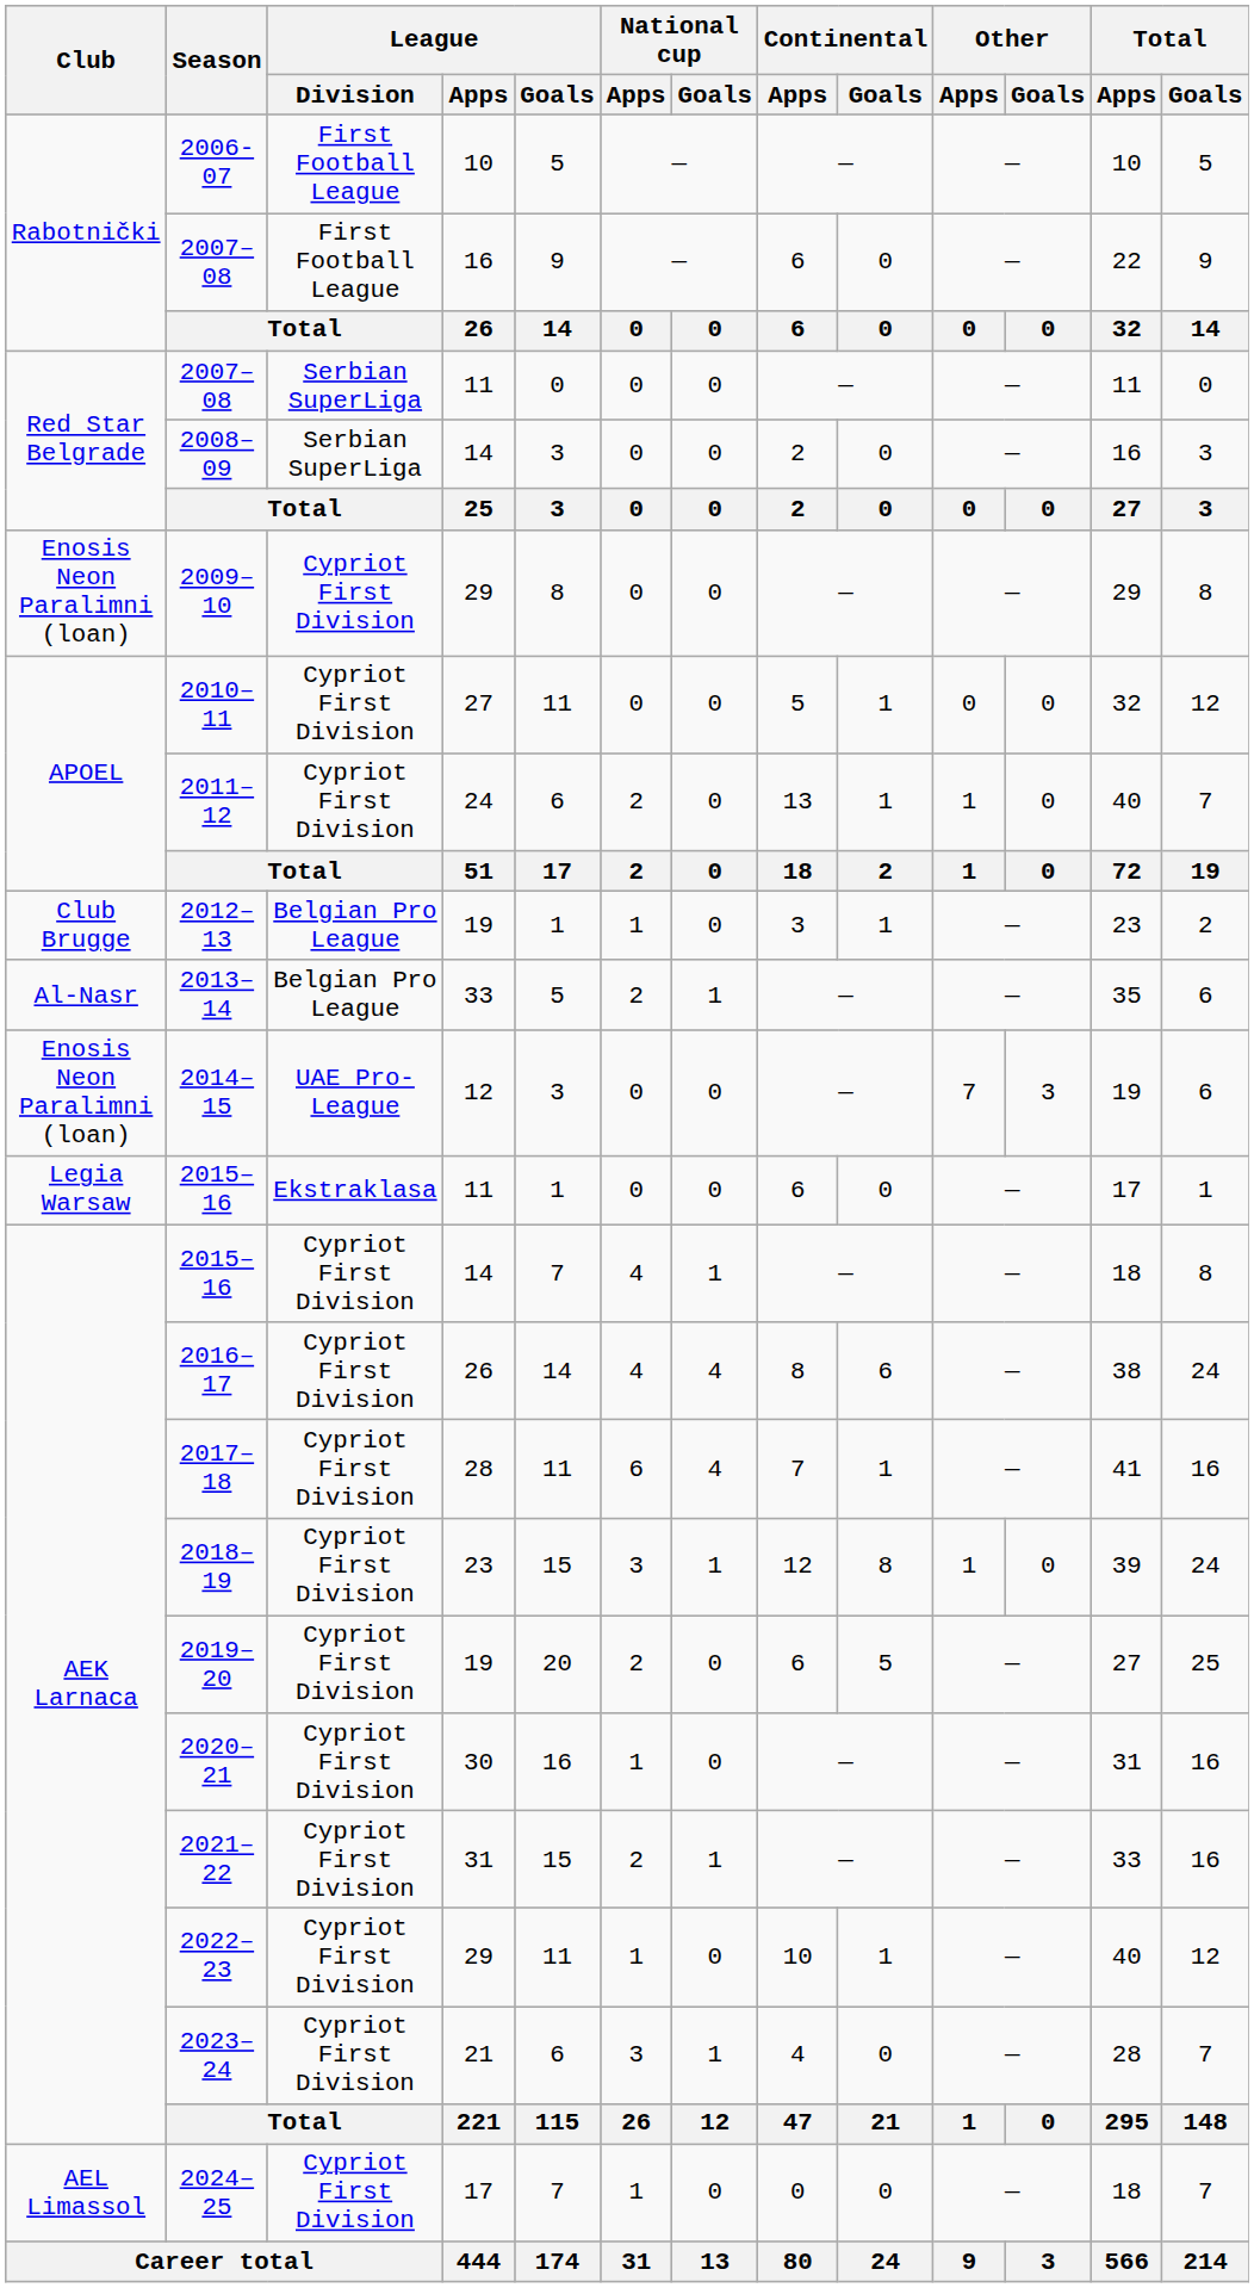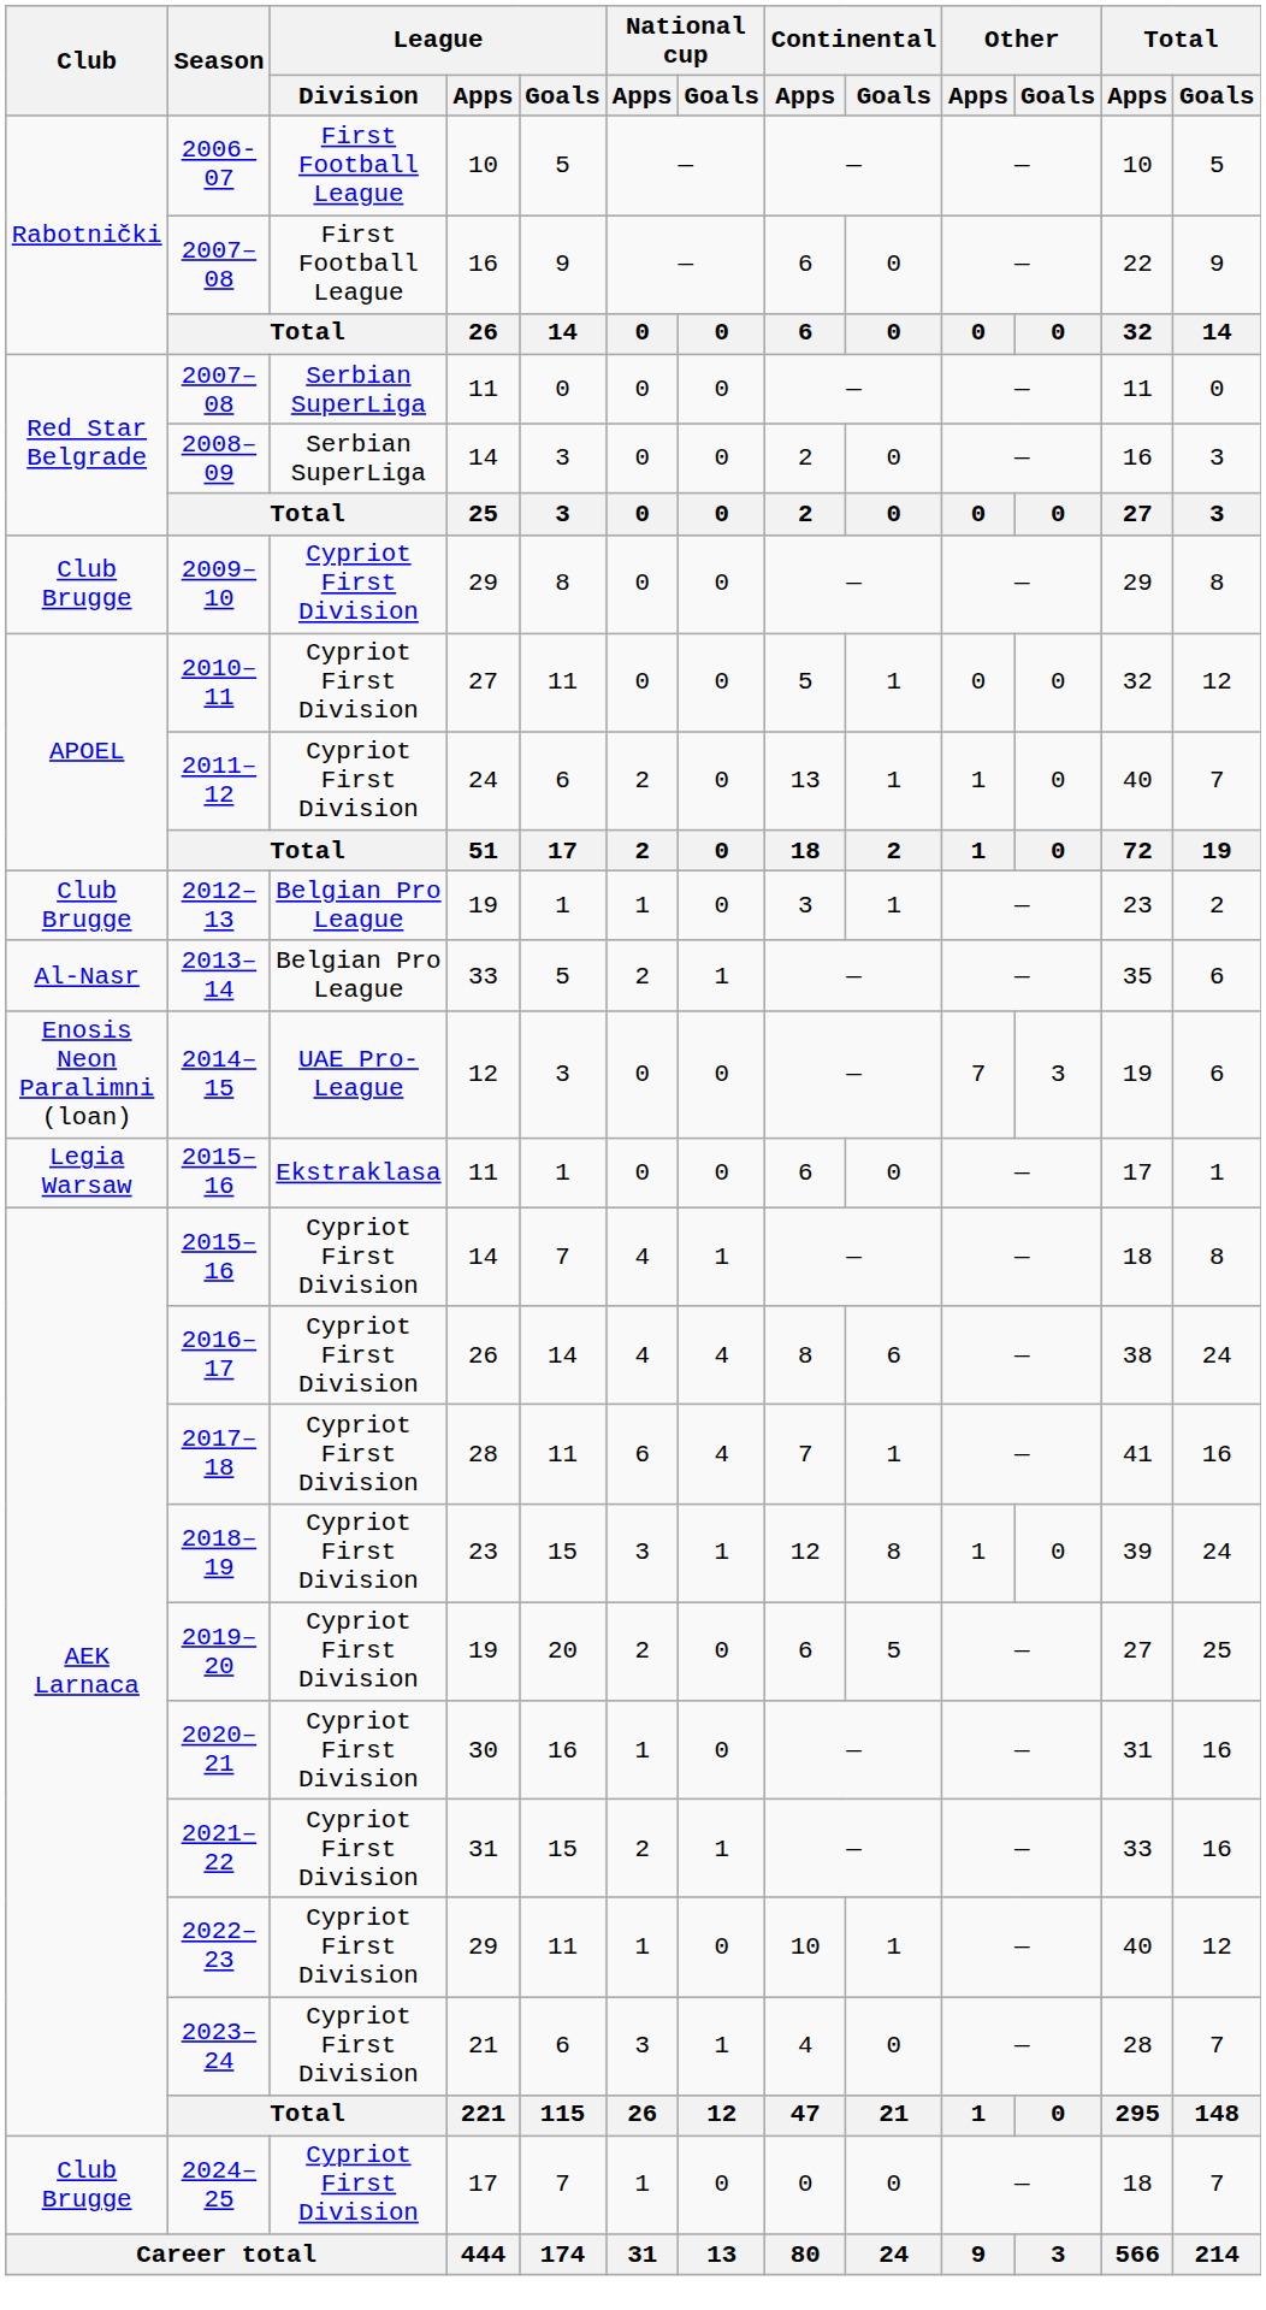 <table class="wikitable" style="text-align:center">
 <tr>
 <th rowspan="2">Club</th>
 <th rowspan="2">Season</th>
 <th colspan="3">League</th>
 <th colspan="2">National cup</th>
 <th colspan="2">Continental</th>
 <th colspan="2">Other</th>
 <th colspan="2">Total</th>
 </tr>
 <tr>
 <th>Division</th>
 <th>Apps</th>
 <th>Goals</th>
 <th>Apps</th>
 <th>Goals</th>
 <th>Apps</th>
 <th>Goals</th>
 <th>Apps</th>
 <th>Goals</th>
 <th>Apps</th>
 <th>Goals</th>
 </tr>
 <tr>
 <td rowspan="3"><a href='#'>Rabotnički</a></td>
 <td><a href='#'>2006-07</a></td>
 <td><a href='#'>First Football League</a></td>
 <td>10</td>
 <td>5</td>
 <td colspan="2">—</td>
 <td colspan="2">—</td>
 <td colspan="2">—</td>
 <td>10</td>
 <td>5</td>
 </tr>
 <tr>
 <td><a href='#'>2007–08</a></td>
 <td>First Football League</td>
 <td>16</td>
 <td>9</td>
 <td colspan="2">—</td>
 <td>6</td>
 <td>0</td>
 <td colspan="2">—</td>
 <td>22</td>
 <td>9</td>
 </tr>
 <tr>
 <th colspan="2">Total</th>
 <th>26</th>
 <th>14</th>
 <th>0</th>
 <th>0</th>
 <th>6</th>
 <th>0</th>
 <th>0</th>
 <th>0</th>
 <th>32</th>
 <th>14</th>
 </tr>
 <tr>
 <td rowspan="3"><a href='#'>Red Star Belgrade</a></td>
 <td><a href='#'>2007–08</a></td>
 <td><a href='#'>Serbian SuperLiga</a></td>
 <td>11</td>
 <td>0</td>
 <td>0</td>
 <td>0</td>
 <td colspan="2">—</td>
 <td colspan="2">—</td>
 <td>11</td>
 <td>0</td>
 </tr>
 <tr>
 <td><a href='#'>2008–09</a></td>
 <td>Serbian SuperLiga</td>
 <td>14</td>
 <td>3</td>
 <td>0</td>
 <td>0</td>
 <td>2</td>
 <td>0</td>
 <td colspan="2">—</td>
 <td>16</td>
 <td>3</td>
 </tr>
 <tr>
 <th colspan="2">Total</th>
 <th>25</th>
 <th>3</th>
 <th>0</th>
 <th>0</th>
 <th>2</th>
 <th>0</th>
 <th>0</th>
 <th>0</th>
 <th>27</th>
 <th>3</th>
 </tr>
 <tr>
-<td><a href='#'>Enosis Neon Paralimni</a> (loan)</td>
+<td><a href='#'>Club Brugge</a></td>
 <td><a href='#'>2009–10</a></td>
 <td><a href='#'>Cypriot First Division</a></td>
 <td>29</td>
 <td>8</td>
 <td>0</td>
 <td>0</td>
 <td colspan="2">—</td>
 <td colspan="2">—</td>
 <td>29</td>
 <td>8</td>
 </tr>
 <tr>
 <td rowspan="3"><a href='#'>APOEL</a></td>
 <td><a href='#'>2010–11</a></td>
 <td>Cypriot First Division</td>
 <td>27</td>
 <td>11</td>
 <td>0</td>
 <td>0</td>
 <td>5</td>
 <td>1</td>
 <td>0</td>
 <td>0</td>
 <td>32</td>
 <td>12</td>
 </tr>
 <tr>
 <td><a href='#'>2011–12</a></td>
 <td>Cypriot First Division</td>
 <td>24</td>
 <td>6</td>
 <td>2</td>
 <td>0</td>
 <td>13</td>
 <td>1</td>
 <td>1</td>
 <td>0</td>
 <td>40</td>
 <td>7</td>
 </tr>
 <tr>
 <th colspan="2">Total</th>
 <th>51</th>
 <th>17</th>
 <th>2</th>
 <th>0</th>
 <th>18</th>
 <th>2</th>
 <th>1</th>
 <th>0</th>
 <th>72</th>
 <th>19</th>
 </tr>
 <tr>
 <td><a href='#'>Club Brugge</a></td>
 <td><a href='#'>2012–13</a></td>
 <td><a href='#'>Belgian Pro League</a></td>
 <td>19</td>
 <td>1</td>
 <td>1</td>
 <td>0</td>
 <td>3</td>
 <td>1</td>
 <td colspan="2">—</td>
 <td>23</td>
 <td>2</td>
 </tr>
 <tr>
 <td><a href='#'>Al-Nasr</a></td>
 <td><a href='#'>2013–14</a></td>
 <td>Belgian Pro League</td>
 <td>33</td>
 <td>5</td>
 <td>2</td>
 <td>1</td>
 <td colspan="2">—</td>
 <td colspan="2">—</td>
 <td>35</td>
 <td>6</td>
 </tr>
 <tr>
 <td><a href='#'>Enosis Neon Paralimni</a> (loan)</td>
 <td><a href='#'>2014–15</a></td>
 <td><a href='#'>UAE Pro-League</a></td>
 <td>12</td>
 <td>3</td>
 <td>0</td>
 <td>0</td>
 <td colspan="2">—</td>
 <td>7</td>
 <td>3</td>
 <td>19</td>
 <td>6</td>
 </tr>
 <tr>
 <td><a href='#'>Legia Warsaw</a></td>
 <td><a href='#'>2015–16</a></td>
 <td><a href='#'>Ekstraklasa</a></td>
 <td>11</td>
 <td>1</td>
 <td>0</td>
 <td>0</td>
 <td>6</td>
 <td>0</td>
 <td colspan="2">—</td>
 <td>17</td>
 <td>1</td>
 </tr>
 <tr>
 <td rowspan=10><a href='#'>AEK Larnaca</a></td>
 <td><a href='#'>2015–16</a></td>
 <td>Cypriot First Division</td>
 <td>14</td>
 <td>7</td>
 <td>4</td>
 <td>1</td>
 <td colspan="2">—</td>
 <td colspan="2">—</td>
 <td>18</td>
 <td>8</td>
 </tr>
 <tr>
 <td><a href='#'>2016–17</a></td>
 <td>Cypriot First Division</td>
 <td>26</td>
 <td>14</td>
 <td>4</td>
 <td>4</td>
 <td>8</td>
 <td>6</td>
 <td colspan="2">—</td>
 <td>38</td>
 <td>24</td>
 </tr>
 <tr>
 <td><a href='#'>2017–18</a></td>
 <td>Cypriot First Division</td>
 <td>28</td>
 <td>11</td>
 <td>6</td>
 <td>4</td>
 <td>7</td>
 <td>1</td>
 <td colspan="2">—</td>
 <td>41</td>
 <td>16</td>
 </tr>
 <tr>
 <td><a href='#'>2018–19</a></td>
 <td>Cypriot First Division</td>
 <td>23</td>
 <td>15</td>
 <td>3</td>
 <td>1</td>
 <td>12</td>
 <td>8</td>
 <td>1</td>
 <td>0</td>
 <td>39</td>
 <td>24</td>
 </tr>
 <tr>
 <td><a href='#'>2019–20</a></td>
 <td>Cypriot First Division</td>
 <td>19</td>
 <td>20</td>
 <td>2</td>
 <td>0</td>
 <td>6</td>
 <td>5</td>
 <td colspan="2">—</td>
 <td>27</td>
 <td>25</td>
 </tr>
 <tr>
 <td><a href='#'>2020–21</a></td>
 <td>Cypriot First Division</td>
 <td>30</td>
 <td>16</td>
 <td>1</td>
 <td>0</td>
 <td colspan="2">—</td>
 <td colspan="2">—</td>
 <td>31</td>
 <td>16</td>
 </tr>
 <tr>
 <td><a href='#'>2021–22</a></td>
 <td>Cypriot First Division</td>
 <td>31</td>
 <td>15</td>
 <td>2</td>
 <td>1</td>
 <td colspan="2">—</td>
 <td colspan="2">—</td>
 <td>33</td>
 <td>16</td>
 </tr>
 <tr>
 <td><a href='#'>2022–23</a></td>
 <td>Cypriot First Division</td>
 <td>29</td>
 <td>11</td>
 <td>1</td>
 <td>0</td>
 <td>10</td>
 <td>1</td>
 <td colspan="2">—</td>
 <td>40</td>
 <td>12</td>
 </tr>
 <tr>
 <td><a href='#'>2023–24</a></td>
 <td>Cypriot First Division</td>
 <td>21</td>
 <td>6</td>
 <td>3</td>
 <td>1</td>
 <td>4</td>
 <td>0</td>
 <td colspan="2">—</td>
 <td>28</td>
 <td>7</td>
 </tr>
 <tr>
 <th colspan="2">Total</th>
 <th>221</th>
 <th>115</th>
 <th>26</th>
 <th>12</th>
 <th>47</th>
 <th>21</th>
 <th>1</th>
 <th>0</th>
 <th>295</th>
 <th>148</th>
 </tr>
 <tr>
-<td><a href='#'>AEL Limassol</a></td>
+<td><a href='#'>Club Brugge</a></td>
 <td><a href='#'>2024–25</a></td>
 <td><a href='#'>Cypriot First Division</a></td>
 <td>17</td>
 <td>7</td>
 <td>1</td>
 <td>0</td>
 <td>0</td>
 <td>0</td>
 <td colspan="2">—</td>
 <td>18</td>
 <td>7</td>
 </tr>
 <tr>
 <th colspan="3">Career total</th>
 <th>444</th>
 <th>174</th>
 <th>31</th>
 <th>13</th>
 <th>80</th>
 <th>24</th>
 <th>9</th>
 <th>3</th>
 <th>566</th>
 <th>214</th>
 </tr>
 </table>
